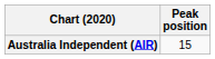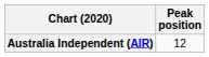 <table class="wikitable plainrowheaders" style="text-align:center;">
 <tr>
 <th scope="col">Chart (2020)</th>
 <th scope="col">Peak<br>position</th>
 </tr>
 <tr>
 <th scope="row">Australia Independent (<a href='#'>AIR</a>)</th>
-<td>15</td>
+<td>12</td>
 </tr>
 </table>
